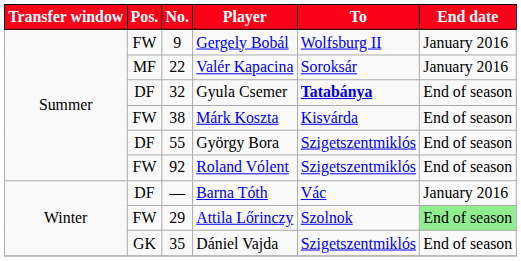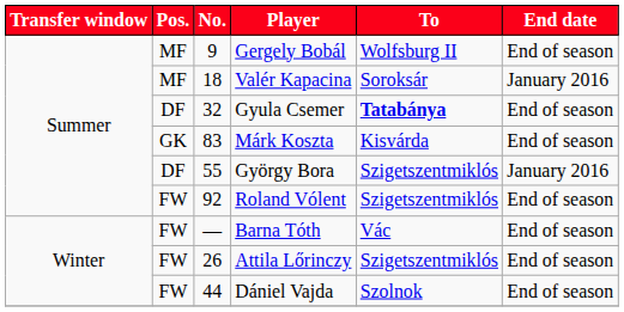 <table class="wikitable plainrowheaders sortable">
 <tr>
 <th style="background-color:#fb0019;color:white;border:1px solid black">Transfer window</th>
 <th style="background-color:#fb0019;color:white;border:1px solid black">Pos.</th>
 <th style="background-color:#fb0019;color:white;border:1px solid black">No.</th>
 <th style="background-color:#fb0019;color:white;border:1px solid black">Player</th>
 <th style="background-color:#fb0019;color:white;border:1px solid black">To</th>
 <th style="background-color:#fb0019;color:white;border:1px solid black">End date</th>
 </tr>
 <tr>
 <td rowspan="6" style="text-align:center;">Summer</td>
-<td style="text-align:center;">FW</td>
+<td style="text-align:center;">MF</td>
 <td style="text-align:center;">9</td>
 <td style="text-align:left;"> <a href='#'>Gergely Bobál</a></td>
 <td style="text-align:left;"><a href='#'>Wolfsburg II</a></td>
-<td style="text-align:left;">January 2016</td>
+<td style="text-align:left;">End of season</td>
 </tr>
 <tr>
 <td style="text-align:center;">MF</td>
-<td style="text-align:center;">22</td>
+<td style="text-align:center;">18</td>
 <td style="text-align:left;"> <a href='#'>Valér Kapacina</a></td>
 <td style="text-align:left;"><a href='#'>Soroksár</a></td>
 <td style="text-align:left;">January 2016</td>
 </tr>
 <tr>
 <td style="text-align:center;">DF</td>
 <td style="text-align:center;">32</td>
 <td style="text-align:left;"> Gyula Csemer</td>
 <td style="text-align:left;"><strong><a href='#'>Tatabánya</a></strong></td>
 <td style="text-align:left;">End of season</td>
 </tr>
 <tr>
-<td style="text-align:center;">FW</td>
-<td style="text-align:center;">38</td>
+<td style="text-align:center;">GK</td>
+<td style="text-align:center;">83</td>
 <td style="text-align:left;"> <a href='#'>Márk Koszta</a></td>
 <td style="text-align:left;"><a href='#'>Kisvárda</a></td>
 <td style="text-align:left;">End of season</td>
 </tr>
 <tr>
 <td style="text-align:center;">DF</td>
 <td style="text-align:center;">55</td>
 <td style="text-align:left;"> György Bora</td>
 <td style="text-align:left;"><a href='#'>Szigetszentmiklós</a></td>
-<td style="text-align:left;">End of season</td>
+<td style="text-align:left;">January 2016</td>
 </tr>
 <tr>
 <td style="text-align:center;">FW</td>
 <td style="text-align:center;">92</td>
 <td style="text-align:left;"> <a href='#'>Roland Vólent</a></td>
 <td style="text-align:left;"><a href='#'>Szigetszentmiklós</a></td>
 <td style="text-align:left;">End of season</td>
 </tr>
 <tr>
 <td rowspan="3" style="text-align:center;">Winter</td>
-<td style="text-align:center;">DF</td>
+<td style="text-align:center;">FW</td>
 <td style="text-align:center;">—</td>
 <td style="text-align:left;"> <a href='#'>Barna Tóth</a></td>
 <td style="text-align:left;"><a href='#'>Vác</a></td>
-<td style="text-align:left;">January 2016</td>
+<td style="text-align:left;">End of season</td>
 </tr>
 <tr>
 <td style="text-align:center;">FW</td>
-<td style="text-align:center;">29</td>
+<td style="text-align:center;">26</td>
 <td style="text-align:left;"> <a href='#'>Attila Lőrinczy</a></td>
-<td style="text-align:left;"><a href='#'>Szolnok</a></td>
-<td style="background: lightgreen; text-align:left;">End of season</td>
+<td style="text-align:left;"><a href='#'>Szigetszentmiklós</a></td>
+<td style="text-align:left;">End of season</td>
 </tr>
 <tr>
-<td style="text-align:center;">GK</td>
-<td style="text-align:center;">35</td>
+<td style="text-align:center;">FW</td>
+<td style="text-align:center;">44</td>
 <td style="text-align:left;"> Dániel Vajda</td>
-<td style="text-align:left;"><a href='#'>Szigetszentmiklós</a></td>
+<td style="text-align:left;"><a href='#'>Szolnok</a></td>
 <td style="text-align:left;">End of season</td>
 </tr>
 <tr>
 </tr>
 </table>
